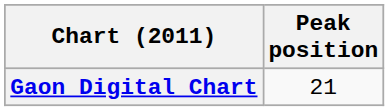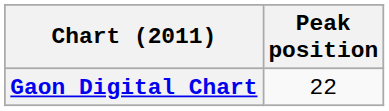 <table class="wikitable plainrowheaders sortable" style="text-align:center;" border="1">
 <tr>
 <th scope="col">Chart (2011)</th>
 <th scope="col">Peak<br>position</th>
 </tr>
 <tr>
 <th scope="row"><a href='#'>Gaon Digital Chart</a></th>
-<td>21</td>
+<td>22</td>
 </tr>
 </table>
